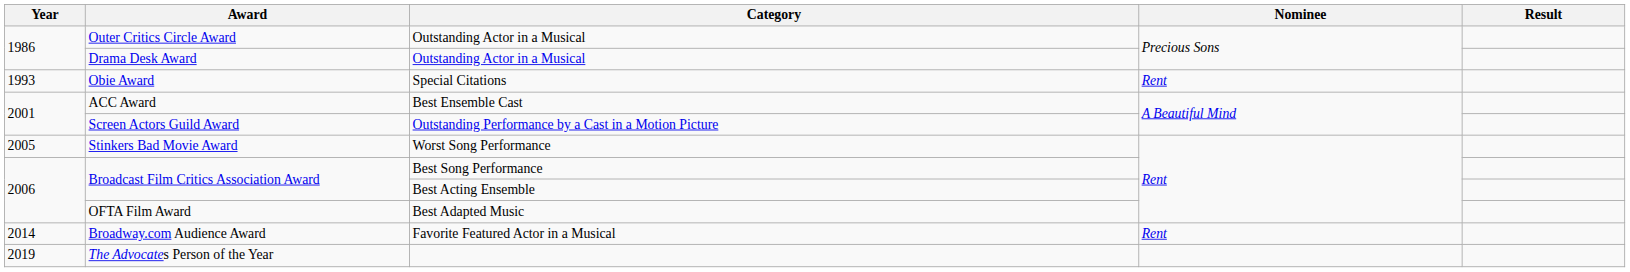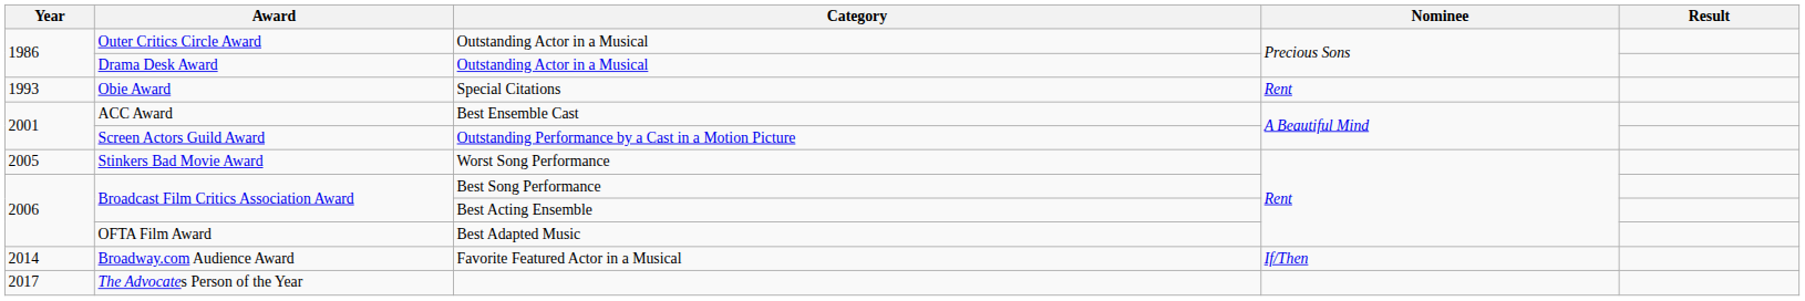 <table class="wikitable" style="width:95%;">
 <tr>
 <th style="width:5%;">Year</th>
 <th style="width:20%;">Award</th>
 <th style="width:45%;">Category</th>
 <th style="width:20%;">Nominee</th>
 <th style="width:10%;">Result</th>
 </tr>
 <tr>
 <td rowspan="2">1986</td>
 <td><a href='#'>Outer Critics Circle Award</a></td>
 <td>Outstanding Actor in a Musical</td>
 <td rowspan="2"><em>Precious Sons</em></td>
 <td></td>
 </tr>
 <tr>
 <td><a href='#'>Drama Desk Award</a></td>
 <td><a href='#'>Outstanding Actor in a Musical</a></td>
 <td></td>
 </tr>
 <tr>
 <td>1993</td>
 <td><a href='#'>Obie Award</a></td>
 <td>Special Citations</td>
 <td><em><a href='#'>Rent</a></em></td>
 <td></td>
 </tr>
 <tr>
 <td rowspan="2">2001</td>
 <td>ACC Award</td>
 <td>Best Ensemble Cast</td>
 <td rowspan="2"><em><a href='#'>A Beautiful Mind</a></em></td>
 <td></td>
 </tr>
 <tr>
 <td><a href='#'>Screen Actors Guild Award</a></td>
 <td><a href='#'>Outstanding Performance by a Cast in a Motion Picture</a></td>
 <td></td>
 </tr>
 <tr>
 <td>2005</td>
 <td><a href='#'>Stinkers Bad Movie Award</a></td>
 <td>Worst Song Performance</td>
 <td rowspan="4"><em><a href='#'>Rent</a></em></td>
 <td></td>
 </tr>
 <tr>
 <td rowspan="3">2006</td>
 <td rowspan="2"><a href='#'>Broadcast Film Critics Association Award</a></td>
 <td>Best Song Performance</td>
 <td></td>
 </tr>
 <tr>
 <td>Best Acting Ensemble</td>
 <td></td>
 </tr>
 <tr>
 <td>OFTA Film Award</td>
 <td>Best Adapted Music</td>
 <td></td>
 </tr>
 <tr>
 <td>2014</td>
 <td><a href='#'>Broadway.com</a> Audience Award</td>
 <td>Favorite Featured Actor in a Musical</td>
-<td><em><a href='#'>Rent</a></em></td>
+<td><em><a href='#'>If/Then</a></em></td>
 <td></td>
 </tr>
 <tr>
-<td>2019</td>
+<td>2017</td>
 <td><em><a href='#'>The Advocate</a></em>s Person of the Year</td>
 <td></td>
 <td></td>
 <td></td>
 </tr>
 </table>
